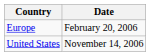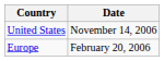 <table class="wikitable">
 <tr>
 <th>Country</th>
 <th>Date</th>
 </tr>
 <tr>
+<td><a href='#'>United States</a></td>
+<td>November 14, 2006</td>
+</tr>
+<tr>
 <td><a href='#'>Europe</a></td>
 <td>February 20, 2006</td>
 </tr>
-<tr>
-<td><a href='#'>United States</a></td>
-<td>November 14, 2006</td>
-</tr>
 </table>
